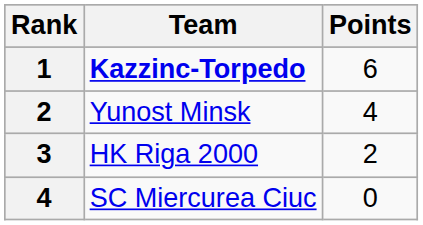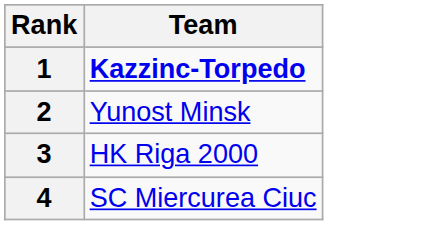 <table class="wikitable" style="text-align: center;">
 <tr>
 <th>Rank</th>
 <th>Team</th>
-<th>Points</th>
 </tr>
 <tr>
 <th>1</th>
 <td style="text-align: left;"> <strong><a href='#'>Kazzinc-Torpedo</a></strong></td>
-<td>6</td>
 </tr>
 <tr>
 <th>2</th>
 <td style="text-align: left;"> <a href='#'>Yunost Minsk</a></td>
-<td>4</td>
 </tr>
 <tr>
 <th>3</th>
 <td style="text-align: left;"> <a href='#'>HK Riga 2000</a></td>
-<td>2</td>
 </tr>
 <tr>
 <th>4</th>
 <td style="text-align: left;"> <a href='#'>SC Miercurea Ciuc</a></td>
-<td>0</td>
 </tr>
 </table>
